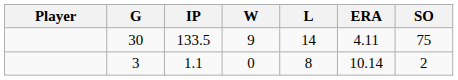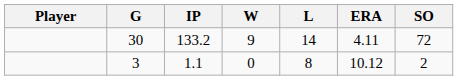 <table class="wikitable sortable">
 <tr>
 <th bgcolor="#DDDDFF" width="16%">Player</th>
 <th bgcolor="#DDDDFF" width="9%">G</th>
 <th bgcolor="#DDDDFF" width="9%">IP</th>
 <th bgcolor="#DDDDFF" width="9%">W</th>
 <th bgcolor="#DDDDFF" width="9%">L</th>
 <th bgcolor="#DDDDFF" width="9%">ERA</th>
 <th bgcolor="#DDDDFF" width="9%">SO</th>
 </tr>
 <tr align="center">
 <td></td>
 <td>30</td>
-<td>133.5</td>
+<td>133.2</td>
 <td>9</td>
 <td>14</td>
 <td>4.11</td>
-<td>75</td>
+<td>72</td>
 </tr>
 <tr align="center">
 <td></td>
 <td>3</td>
 <td>1.1</td>
 <td>0</td>
 <td>8</td>
-<td>10.14</td>
+<td>10.12</td>
 <td>2</td>
 </tr>
 </table>
